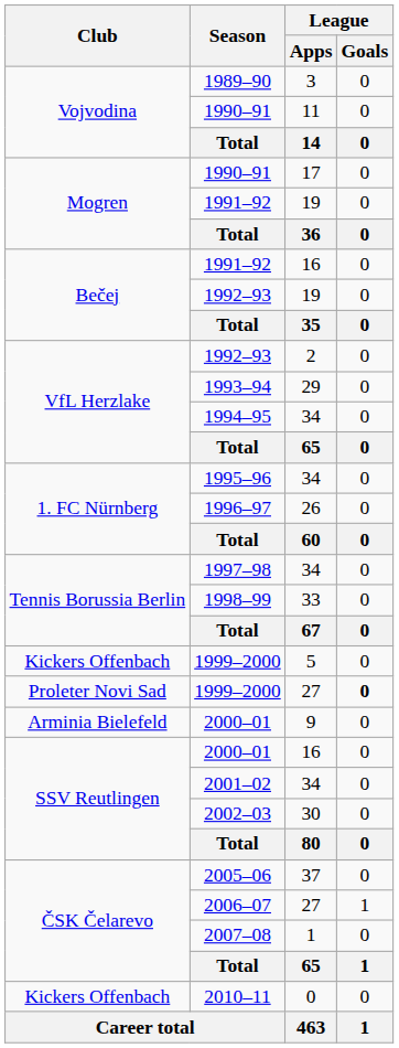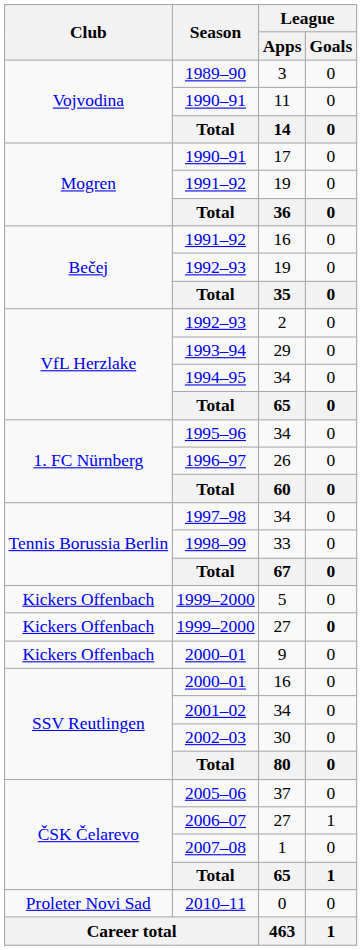 <table class="wikitable" style="text-align:center">
 <tr>
 <th rowspan="2">Club</th>
 <th rowspan="2">Season</th>
 <th colspan="2">League</th>
 </tr>
 <tr>
 <th>Apps</th>
 <th>Goals</th>
 </tr>
 <tr>
 <td rowspan="3"><a href='#'>Vojvodina</a></td>
 <td><a href='#'>1989–90</a></td>
 <td>3</td>
 <td>0</td>
 </tr>
 <tr>
 <td><a href='#'>1990–91</a></td>
 <td>11</td>
 <td>0</td>
 </tr>
 <tr>
 <th>Total</th>
 <th>14</th>
 <th>0</th>
 </tr>
 <tr>
 <td rowspan="3"><a href='#'>Mogren</a></td>
 <td><a href='#'>1990–91</a></td>
 <td>17</td>
 <td>0</td>
 </tr>
 <tr>
 <td><a href='#'>1991–92</a></td>
 <td>19</td>
 <td>0</td>
 </tr>
 <tr>
 <th>Total</th>
 <th>36</th>
 <th>0</th>
 </tr>
 <tr>
 <td rowspan="3"><a href='#'>Bečej</a></td>
 <td><a href='#'>1991–92</a></td>
 <td>16</td>
 <td>0</td>
 </tr>
 <tr>
 <td><a href='#'>1992–93</a></td>
 <td>19</td>
 <td>0</td>
 </tr>
 <tr>
 <th>Total</th>
 <th>35</th>
 <th>0</th>
 </tr>
 <tr>
 <td rowspan="4"><a href='#'>VfL Herzlake</a></td>
 <td><a href='#'>1992–93</a></td>
 <td>2</td>
 <td>0</td>
 </tr>
 <tr>
 <td><a href='#'>1993–94</a></td>
 <td>29</td>
 <td>0</td>
 </tr>
 <tr>
 <td><a href='#'>1994–95</a></td>
 <td>34</td>
 <td>0</td>
 </tr>
 <tr>
 <th>Total</th>
 <th>65</th>
 <th>0</th>
 </tr>
 <tr>
 <td rowspan="3"><a href='#'>1. FC Nürnberg</a></td>
 <td><a href='#'>1995–96</a></td>
 <td>34</td>
 <td>0</td>
 </tr>
 <tr>
 <td><a href='#'>1996–97</a></td>
 <td>26</td>
 <td>0</td>
 </tr>
 <tr>
 <th>Total</th>
 <th>60</th>
 <th>0</th>
 </tr>
 <tr>
 <td rowspan="3"><a href='#'>Tennis Borussia Berlin</a></td>
 <td><a href='#'>1997–98</a></td>
 <td>34</td>
 <td>0</td>
 </tr>
 <tr>
 <td><a href='#'>1998–99</a></td>
 <td>33</td>
 <td>0</td>
 </tr>
 <tr>
 <th>Total</th>
 <th>67</th>
 <th>0</th>
 </tr>
 <tr>
 <td><a href='#'>Kickers Offenbach</a></td>
 <td><a href='#'>1999–2000</a></td>
 <td>5</td>
 <td>0</td>
 </tr>
 <tr>
-<td><a href='#'>Proleter Novi Sad</a></td>
+<td><a href='#'>Kickers Offenbach</a></td>
 <td><a href='#'>1999–2000</a></td>
 <td>27</td>
 <td><strong>0</strong></td>
 </tr>
 <tr>
-<td><a href='#'>Arminia Bielefeld</a></td>
+<td><a href='#'>Kickers Offenbach</a></td>
 <td><a href='#'>2000–01</a></td>
 <td>9</td>
 <td>0</td>
 </tr>
 <tr>
 <td rowspan="4"><a href='#'>SSV Reutlingen</a></td>
 <td><a href='#'>2000–01</a></td>
 <td>16</td>
 <td>0</td>
 </tr>
 <tr>
 <td><a href='#'>2001–02</a></td>
 <td>34</td>
 <td>0</td>
 </tr>
 <tr>
 <td><a href='#'>2002–03</a></td>
 <td>30</td>
 <td>0</td>
 </tr>
 <tr>
 <th>Total</th>
 <th>80</th>
 <th>0</th>
 </tr>
 <tr>
 <td rowspan="4"><a href='#'>ČSK Čelarevo</a></td>
 <td><a href='#'>2005–06</a></td>
 <td>37</td>
 <td>0</td>
 </tr>
 <tr>
 <td><a href='#'>2006–07</a></td>
 <td>27</td>
 <td>1</td>
 </tr>
 <tr>
 <td><a href='#'>2007–08</a></td>
 <td>1</td>
 <td>0</td>
 </tr>
 <tr>
 <th>Total</th>
 <th>65</th>
 <th>1</th>
 </tr>
 <tr>
-<td><a href='#'>Kickers Offenbach</a></td>
+<td><a href='#'>Proleter Novi Sad</a></td>
 <td><a href='#'>2010–11</a></td>
 <td>0</td>
 <td>0</td>
 </tr>
 <tr>
 <th colspan="2">Career total</th>
 <th>463</th>
 <th>1</th>
 </tr>
 </table>
